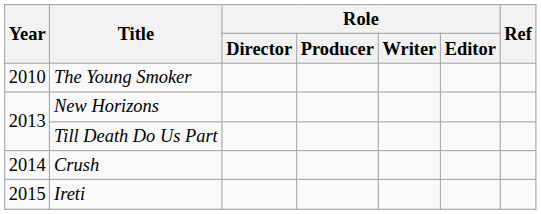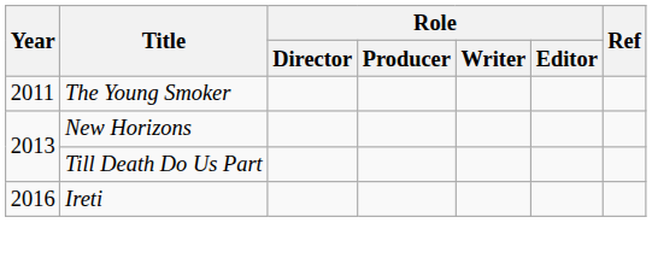 <table class="wikitable">
 <tr>
 <th rowspan="2">Year</th>
 <th rowspan="2">Title</th>
 <th colspan="4">Role</th>
 <th rowspan="2">Ref</th>
 </tr>
 <tr>
 <th>Director</th>
 <th>Producer</th>
 <th>Writer</th>
 <th>Editor</th>
 </tr>
 <tr>
-<td>2010</td>
+<td>2011</td>
 <td><em>The Young Smoker</em></td>
 <td></td>
 <td></td>
 <td></td>
 <td></td>
 <td></td>
 </tr>
 <tr>
 <td rowspan="2">2013</td>
 <td><em>New Horizons</em></td>
 <td></td>
 <td></td>
 <td></td>
 <td></td>
 <td></td>
 </tr>
 <tr>
 <td><em>Till Death Do Us Part</em></td>
 <td></td>
 <td></td>
 <td></td>
 <td></td>
 <td></td>
 </tr>
 <tr>
-<td>2014</td>
-<td><em>Crush</em></td>
-<td></td>
-<td></td>
-<td></td>
-<td></td>
-<td></td>
-</tr>
-<tr>
-<td>2015</td>
+<td>2016</td>
 <td><em>Ireti</em></td>
 <td></td>
 <td></td>
 <td></td>
 <td></td>
 <td></td>
 </tr>
 </table>
